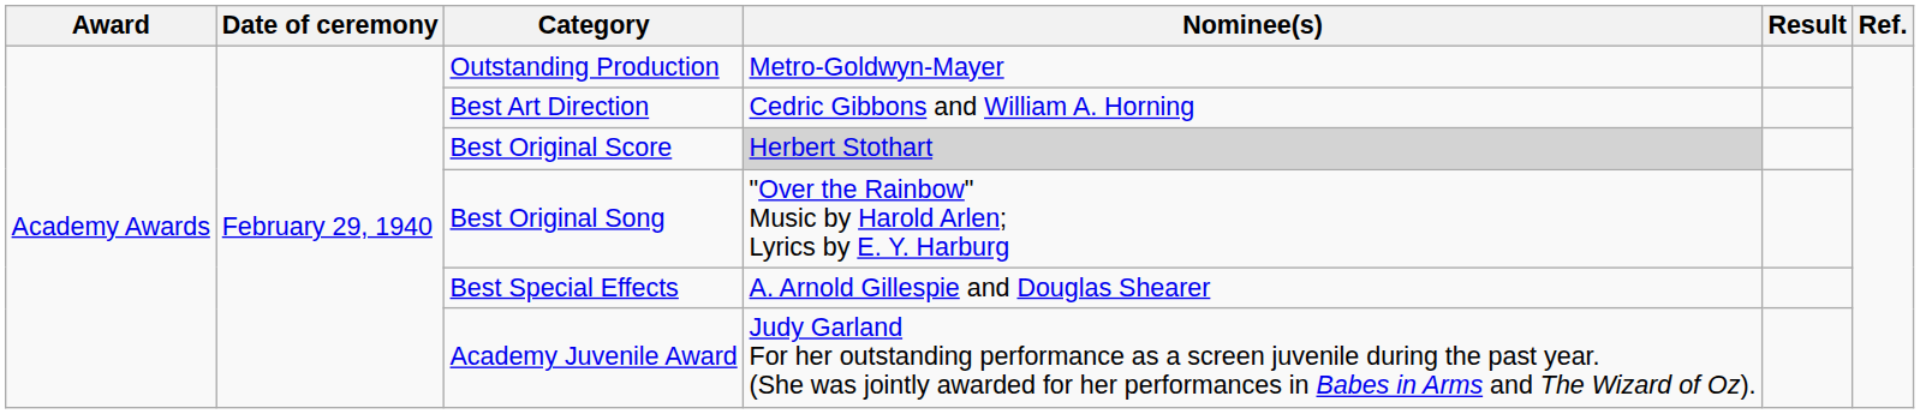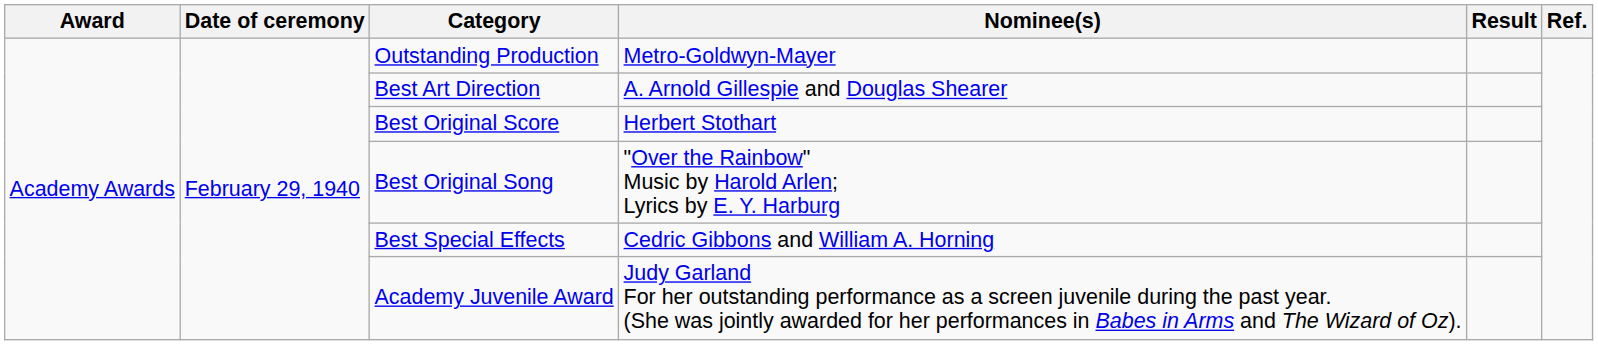 <table class="wikitable plainrowheaders">
 <tr>
 <th>Award</th>
 <th>Date of ceremony</th>
 <th>Category</th>
 <th>Nominee(s)</th>
 <th>Result</th>
 <th>Ref.</th>
 </tr>
 <tr>
 <td rowspan="6"><a href='#'>Academy Awards</a></td>
 <td rowspan="6"><a href='#'>February 29, 1940</a></td>
 <td><a href='#'>Outstanding Production</a></td>
 <td><a href='#'>Metro-Goldwyn-Mayer</a></td>
 <td></td>
 <td align="center" rowspan="6"></td>
 </tr>
 <tr>
 <td><a href='#'>Best Art Direction</a></td>
-<td><a href='#'>Cedric Gibbons</a> and <a href='#'>William A. Horning</a></td>
+<td><a href='#'>A. Arnold Gillespie</a> and <a href='#'>Douglas Shearer</a></td>
 <td></td>
 </tr>
 <tr>
 <td><a href='#'>Best Original Score</a></td>
-<td style="background: lightgrey;"><a href='#'>Herbert Stothart</a></td>
+<td><a href='#'>Herbert Stothart</a></td>
 <td></td>
 </tr>
 <tr>
 <td><a href='#'>Best Original Song</a></td>
 <td>"<a href='#'>Over the Rainbow</a>" <br> Music by <a href='#'>Harold Arlen</a>; <br> Lyrics by <a href='#'>E. Y. Harburg</a></td>
 <td></td>
 </tr>
 <tr>
 <td><a href='#'>Best Special Effects</a></td>
-<td><a href='#'>A. Arnold Gillespie</a> and <a href='#'>Douglas Shearer</a></td>
+<td><a href='#'>Cedric Gibbons</a> and <a href='#'>William A. Horning</a></td>
 <td></td>
 </tr>
 <tr>
 <td><a href='#'>Academy Juvenile Award</a></td>
 <td><a href='#'>Judy Garland</a> <br> For her outstanding performance as a screen juvenile during the past year. <br> (She was jointly awarded for her performances in <em><a href='#'>Babes in Arms</a></em> and <em>The Wizard of Oz</em>).</td>
 <td></td>
 </tr>
 </table>
